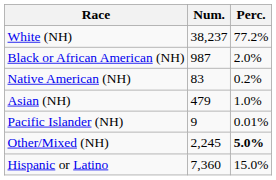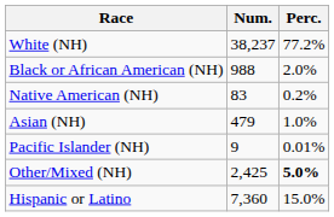 <table class="wikitable">
 <tr>
 <th>Race</th>
 <th>Num.</th>
 <th>Perc.</th>
 </tr>
 <tr>
 <td><a href='#'>White</a> (NH)</td>
 <td>38,237</td>
 <td>77.2%</td>
 </tr>
 <tr>
 <td><a href='#'>Black or African American</a> (NH)</td>
-<td>987</td>
+<td>988</td>
 <td>2.0%</td>
 </tr>
 <tr>
 <td><a href='#'>Native American</a> (NH)</td>
 <td>83</td>
 <td>0.2%</td>
 </tr>
 <tr>
 <td><a href='#'>Asian</a> (NH)</td>
 <td>479</td>
 <td>1.0%</td>
 </tr>
 <tr>
 <td><a href='#'>Pacific Islander</a> (NH)</td>
 <td>9</td>
 <td>0.01%</td>
 </tr>
 <tr>
 <td><a href='#'>Other/Mixed</a> (NH)</td>
-<td>2,245</td>
+<td>2,425</td>
 <td><strong>5.0%</strong></td>
 </tr>
 <tr>
 <td><a href='#'>Hispanic</a> or <a href='#'>Latino</a></td>
 <td>7,360</td>
 <td>15.0%</td>
 </tr>
 </table>
